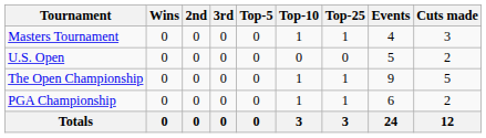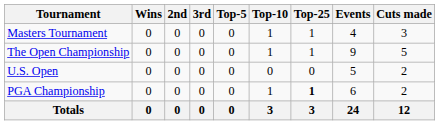 <table class=wikitable style=text-align:center>
 <tr>
 <th>Tournament</th>
 <th>Wins</th>
 <th>2nd</th>
 <th>3rd</th>
 <th>Top-5</th>
 <th>Top-10</th>
 <th>Top-25</th>
 <th>Events</th>
 <th>Cuts made</th>
 </tr>
 <tr>
 <td align=left><a href='#'>Masters Tournament</a></td>
 <td>0</td>
 <td>0</td>
 <td>0</td>
 <td>0</td>
 <td>1</td>
 <td>1</td>
 <td>4</td>
 <td>3</td>
 </tr>
 <tr>
+<td align=left><a href='#'>The Open Championship</a></td>
+<td>0</td>
+<td>0</td>
+<td>0</td>
+<td>0</td>
+<td>1</td>
+<td>1</td>
+<td>9</td>
+<td>5</td>
+</tr>
+<tr>
 <td align=left><a href='#'>U.S. Open</a></td>
 <td>0</td>
 <td>0</td>
 <td>0</td>
 <td>0</td>
 <td>0</td>
 <td>0</td>
 <td>5</td>
 <td>2</td>
 </tr>
 <tr>
-<td align=left><a href='#'>The Open Championship</a></td>
-<td>0</td>
-<td>0</td>
-<td>0</td>
-<td>0</td>
-<td>1</td>
-<td>1</td>
-<td>9</td>
-<td>5</td>
-</tr>
-<tr>
 <td align=left><a href='#'>PGA Championship</a></td>
 <td>0</td>
 <td>0</td>
 <td>0</td>
 <td>0</td>
 <td>1</td>
-<td>1</td>
+<td><strong>1</strong></td>
 <td>6</td>
 <td>2</td>
 </tr>
 <tr>
 <th>Totals</th>
 <th>0</th>
 <th>0</th>
 <th>0</th>
 <th>0</th>
 <th>3</th>
 <th>3</th>
 <th>24</th>
 <th>12</th>
 </tr>
 </table>
